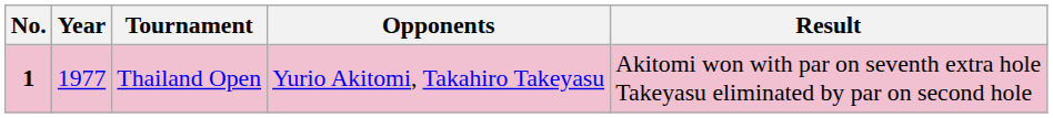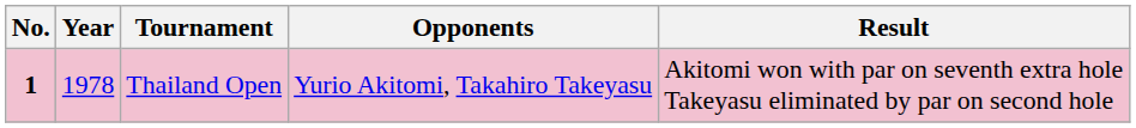 <table class="wikitable" style="font-size:95%;">
 <tr>
 <th>No.</th>
 <th>Year</th>
 <th>Tournament</th>
 <th>Opponents</th>
 <th>Result</th>
 </tr>
 <tr style="background:#F2C1D1;">
 <td align=center><strong>1</strong></td>
-<td><a href='#'>1977</a></td>
+<td><a href='#'>1978</a></td>
 <td><a href='#'>Thailand Open</a></td>
 <td> <a href='#'>Yurio Akitomi</a>,  <a href='#'>Takahiro Takeyasu</a></td>
 <td>Akitomi won with par on seventh extra hole<br>Takeyasu eliminated by par on second hole</td>
 </tr>
 </table>
